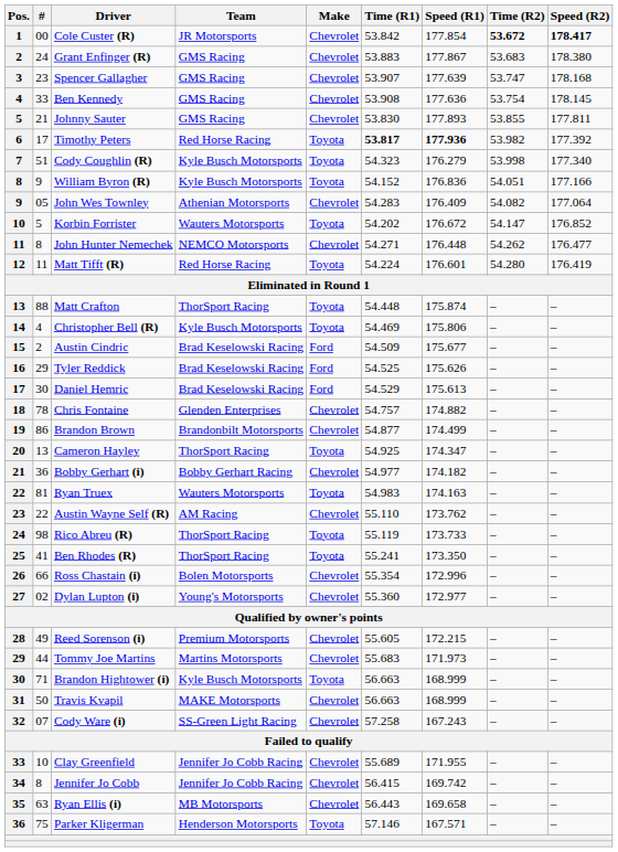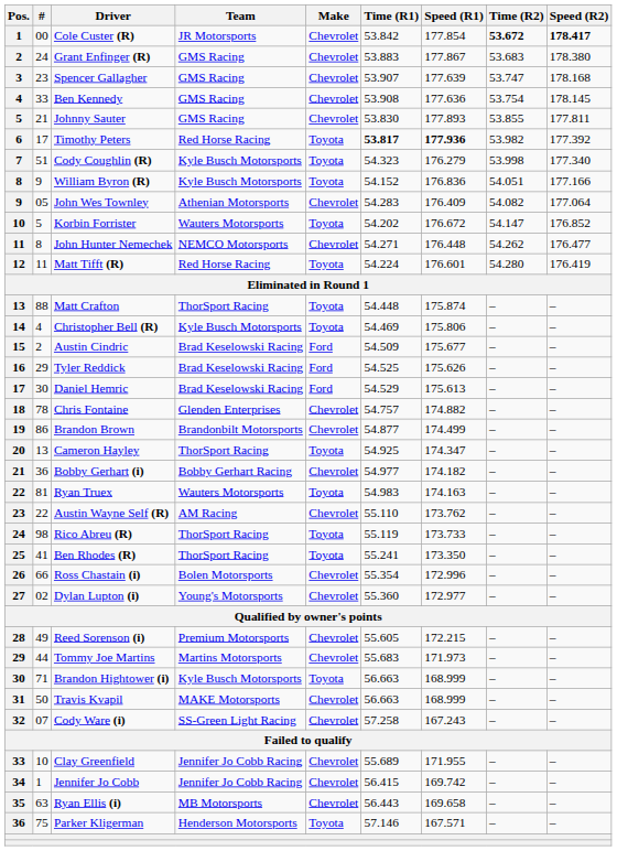 <table class="wikitable" style="font-size:95%">
 <tr>
 <th>Pos.</th>
 <th>#</th>
 <th>Driver</th>
 <th>Team</th>
 <th>Make</th>
 <th>Time (R1)</th>
 <th>Speed (R1)</th>
 <th>Time (R2)</th>
 <th>Speed (R2)</th>
 </tr>
 <tr>
 <th>1</th>
 <td>00</td>
 <td><a href='#'>Cole Custer</a> <strong>(R)</strong></td>
 <td><a href='#'>JR Motorsports</a></td>
 <td><a href='#'>Chevrolet</a></td>
 <td>53.842</td>
 <td>177.854</td>
 <td><strong>53.672</strong></td>
 <td><strong>178.417</strong></td>
 </tr>
 <tr>
 <th>2</th>
 <td>24</td>
 <td><a href='#'>Grant Enfinger</a> <strong>(R)</strong></td>
 <td><a href='#'>GMS Racing</a></td>
 <td><a href='#'>Chevrolet</a></td>
 <td>53.883</td>
 <td>177.867</td>
 <td>53.683</td>
 <td>178.380</td>
 </tr>
 <tr>
 <th>3</th>
 <td>23</td>
 <td><a href='#'>Spencer Gallagher</a></td>
 <td><a href='#'>GMS Racing</a></td>
 <td><a href='#'>Chevrolet</a></td>
 <td>53.907</td>
 <td>177.639</td>
 <td>53.747</td>
 <td>178.168</td>
 </tr>
 <tr>
 <th>4</th>
 <td>33</td>
 <td><a href='#'>Ben Kennedy</a></td>
 <td><a href='#'>GMS Racing</a></td>
 <td><a href='#'>Chevrolet</a></td>
 <td>53.908</td>
 <td>177.636</td>
 <td>53.754</td>
 <td>178.145</td>
 </tr>
 <tr>
 <th>5</th>
 <td>21</td>
 <td><a href='#'>Johnny Sauter</a></td>
 <td><a href='#'>GMS Racing</a></td>
 <td><a href='#'>Chevrolet</a></td>
 <td>53.830</td>
 <td>177.893</td>
 <td>53.855</td>
 <td>177.811</td>
 </tr>
 <tr>
 <th>6</th>
 <td>17</td>
 <td><a href='#'>Timothy Peters</a></td>
 <td><a href='#'>Red Horse Racing</a></td>
 <td><a href='#'>Toyota</a></td>
 <td><strong>53.817</strong></td>
 <td><strong>177.936</strong></td>
 <td>53.982</td>
 <td>177.392</td>
 </tr>
 <tr>
 <th>7</th>
 <td>51</td>
 <td><a href='#'>Cody Coughlin</a> <strong>(R)</strong></td>
 <td><a href='#'>Kyle Busch Motorsports</a></td>
 <td><a href='#'>Toyota</a></td>
 <td>54.323</td>
 <td>176.279</td>
 <td>53.998</td>
 <td>177.340</td>
 </tr>
 <tr>
 <th>8</th>
 <td>9</td>
 <td><a href='#'>William Byron</a> <strong>(R)</strong></td>
 <td><a href='#'>Kyle Busch Motorsports</a></td>
 <td><a href='#'>Toyota</a></td>
 <td>54.152</td>
 <td>176.836</td>
 <td>54.051</td>
 <td>177.166</td>
 </tr>
 <tr>
 <th>9</th>
 <td>05</td>
 <td><a href='#'>John Wes Townley</a></td>
 <td><a href='#'>Athenian Motorsports</a></td>
 <td><a href='#'>Chevrolet</a></td>
 <td>54.283</td>
 <td>176.409</td>
 <td>54.082</td>
 <td>177.064</td>
 </tr>
 <tr>
 <th>10</th>
 <td>5</td>
 <td><a href='#'>Korbin Forrister</a></td>
 <td><a href='#'>Wauters Motorsports</a></td>
 <td><a href='#'>Toyota</a></td>
 <td>54.202</td>
 <td>176.672</td>
 <td>54.147</td>
 <td>176.852</td>
 </tr>
 <tr>
 <th>11</th>
 <td>8</td>
 <td><a href='#'>John Hunter Nemechek</a></td>
 <td><a href='#'>NEMCO Motorsports</a></td>
 <td><a href='#'>Chevrolet</a></td>
 <td>54.271</td>
 <td>176.448</td>
 <td>54.262</td>
 <td>176.477</td>
 </tr>
 <tr>
 <th>12</th>
 <td>11</td>
 <td><a href='#'>Matt Tifft</a> <strong>(R)</strong></td>
 <td><a href='#'>Red Horse Racing</a></td>
 <td><a href='#'>Toyota</a></td>
 <td>54.224</td>
 <td>176.601</td>
 <td>54.280</td>
 <td>176.419</td>
 </tr>
 <tr>
 <th colspan="9">Eliminated in Round 1</th>
 </tr>
 <tr>
 <th>13</th>
 <td>88</td>
 <td><a href='#'>Matt Crafton</a></td>
 <td><a href='#'>ThorSport Racing</a></td>
 <td><a href='#'>Toyota</a></td>
 <td>54.448</td>
 <td>175.874</td>
 <td>–</td>
 <td>–</td>
 </tr>
 <tr>
 <th>14</th>
 <td>4</td>
 <td><a href='#'>Christopher Bell</a> <strong>(R)</strong></td>
 <td><a href='#'>Kyle Busch Motorsports</a></td>
 <td><a href='#'>Toyota</a></td>
 <td>54.469</td>
 <td>175.806</td>
 <td>–</td>
 <td>–</td>
 </tr>
 <tr>
 <th>15</th>
 <td>2</td>
 <td><a href='#'>Austin Cindric</a></td>
 <td><a href='#'>Brad Keselowski Racing</a></td>
 <td><a href='#'>Ford</a></td>
 <td>54.509</td>
 <td>175.677</td>
 <td>–</td>
 <td>–</td>
 </tr>
 <tr>
 <th>16</th>
 <td>29</td>
 <td><a href='#'>Tyler Reddick</a></td>
 <td><a href='#'>Brad Keselowski Racing</a></td>
 <td><a href='#'>Ford</a></td>
 <td>54.525</td>
 <td>175.626</td>
 <td>–</td>
 <td>–</td>
 </tr>
 <tr>
 <th>17</th>
 <td>30</td>
 <td><a href='#'>Daniel Hemric</a></td>
 <td><a href='#'>Brad Keselowski Racing</a></td>
 <td><a href='#'>Ford</a></td>
 <td>54.529</td>
 <td>175.613</td>
 <td>–</td>
 <td>–</td>
 </tr>
 <tr>
 <th>18</th>
 <td>78</td>
 <td><a href='#'>Chris Fontaine</a></td>
 <td><a href='#'>Glenden Enterprises</a></td>
 <td><a href='#'>Chevrolet</a></td>
 <td>54.757</td>
 <td>174.882</td>
 <td>–</td>
 <td>–</td>
 </tr>
 <tr>
 <th>19</th>
 <td>86</td>
 <td><a href='#'>Brandon Brown</a></td>
 <td><a href='#'>Brandonbilt Motorsports</a></td>
 <td><a href='#'>Chevrolet</a></td>
 <td>54.877</td>
 <td>174.499</td>
 <td>–</td>
 <td>–</td>
 </tr>
 <tr>
 <th>20</th>
 <td>13</td>
 <td><a href='#'>Cameron Hayley</a></td>
 <td><a href='#'>ThorSport Racing</a></td>
 <td><a href='#'>Toyota</a></td>
 <td>54.925</td>
 <td>174.347</td>
 <td>–</td>
 <td>–</td>
 </tr>
 <tr>
 <th>21</th>
 <td>36</td>
 <td><a href='#'>Bobby Gerhart</a> <strong>(i)</strong></td>
 <td><a href='#'>Bobby Gerhart Racing</a></td>
 <td><a href='#'>Chevrolet</a></td>
 <td>54.977</td>
 <td>174.182</td>
 <td>–</td>
 <td>–</td>
 </tr>
 <tr>
 <th>22</th>
 <td>81</td>
 <td><a href='#'>Ryan Truex</a></td>
 <td><a href='#'>Wauters Motorsports</a></td>
 <td><a href='#'>Toyota</a></td>
 <td>54.983</td>
 <td>174.163</td>
 <td>–</td>
 <td>–</td>
 </tr>
 <tr>
 <th>23</th>
 <td>22</td>
 <td><a href='#'>Austin Wayne Self</a> <strong>(R)</strong></td>
 <td><a href='#'>AM Racing</a></td>
 <td><a href='#'>Chevrolet</a></td>
 <td>55.110</td>
 <td>173.762</td>
 <td>–</td>
 <td>–</td>
 </tr>
 <tr>
 <th>24</th>
 <td>98</td>
 <td><a href='#'>Rico Abreu</a> <strong>(R)</strong></td>
 <td><a href='#'>ThorSport Racing</a></td>
 <td><a href='#'>Toyota</a></td>
 <td>55.119</td>
 <td>173.733</td>
 <td>–</td>
 <td>–</td>
 </tr>
 <tr>
 <th>25</th>
 <td>41</td>
 <td><a href='#'>Ben Rhodes</a> <strong>(R)</strong></td>
 <td><a href='#'>ThorSport Racing</a></td>
 <td><a href='#'>Toyota</a></td>
 <td>55.241</td>
 <td>173.350</td>
 <td>–</td>
 <td>–</td>
 </tr>
 <tr>
 <th>26</th>
 <td>66</td>
 <td><a href='#'>Ross Chastain</a> <strong>(i)</strong></td>
 <td><a href='#'>Bolen Motorsports</a></td>
 <td><a href='#'>Chevrolet</a></td>
 <td>55.354</td>
 <td>172.996</td>
 <td>–</td>
 <td>–</td>
 </tr>
 <tr>
 <th>27</th>
 <td>02</td>
 <td><a href='#'>Dylan Lupton</a> <strong>(i)</strong></td>
 <td><a href='#'>Young's Motorsports</a></td>
 <td><a href='#'>Chevrolet</a></td>
 <td>55.360</td>
 <td>172.977</td>
 <td>–</td>
 <td>–</td>
 </tr>
 <tr>
 <th colspan="9">Qualified by owner's points</th>
 </tr>
 <tr>
 <th>28</th>
 <td>49</td>
 <td><a href='#'>Reed Sorenson</a> <strong>(i)</strong></td>
 <td><a href='#'>Premium Motorsports</a></td>
 <td><a href='#'>Chevrolet</a></td>
 <td>55.605</td>
 <td>172.215</td>
 <td>–</td>
 <td>–</td>
 </tr>
 <tr>
 <th>29</th>
 <td>44</td>
 <td><a href='#'>Tommy Joe Martins</a></td>
 <td><a href='#'>Martins Motorsports</a></td>
 <td><a href='#'>Chevrolet</a></td>
 <td>55.683</td>
 <td>171.973</td>
 <td>–</td>
 <td>–</td>
 </tr>
 <tr>
 <th>30</th>
 <td>71</td>
 <td><a href='#'>Brandon Hightower</a> <strong>(i)</strong></td>
 <td><a href='#'>Kyle Busch Motorsports</a></td>
 <td><a href='#'>Toyota</a></td>
 <td>56.663</td>
 <td>168.999</td>
 <td>–</td>
 <td>–</td>
 </tr>
 <tr>
 <th>31</th>
 <td>50</td>
 <td><a href='#'>Travis Kvapil</a></td>
 <td><a href='#'>MAKE Motorsports</a></td>
 <td><a href='#'>Chevrolet</a></td>
 <td>56.663</td>
 <td>168.999</td>
 <td>–</td>
 <td>–</td>
 </tr>
 <tr>
 <th>32</th>
 <td>07</td>
 <td><a href='#'>Cody Ware</a> <strong>(i)</strong></td>
 <td><a href='#'>SS-Green Light Racing</a></td>
 <td><a href='#'>Chevrolet</a></td>
 <td>57.258</td>
 <td>167.243</td>
 <td>–</td>
 <td>–</td>
 </tr>
 <tr>
 <th colspan="9">Failed to qualify</th>
 </tr>
 <tr>
 <th>33</th>
 <td>10</td>
 <td><a href='#'>Clay Greenfield</a></td>
 <td><a href='#'>Jennifer Jo Cobb Racing</a></td>
 <td><a href='#'>Chevrolet</a></td>
 <td>55.689</td>
 <td>171.955</td>
 <td>–</td>
 <td>–</td>
 </tr>
 <tr>
 <th>34</th>
-<td>8</td>
+<td>1</td>
 <td><a href='#'>Jennifer Jo Cobb</a></td>
 <td><a href='#'>Jennifer Jo Cobb Racing</a></td>
 <td><a href='#'>Chevrolet</a></td>
 <td>56.415</td>
 <td>169.742</td>
 <td>–</td>
 <td>–</td>
 </tr>
 <tr>
 <th>35</th>
 <td>63</td>
 <td><a href='#'>Ryan Ellis</a> <strong>(i)</strong></td>
 <td><a href='#'>MB Motorsports</a></td>
 <td><a href='#'>Chevrolet</a></td>
 <td>56.443</td>
 <td>169.658</td>
 <td>–</td>
 <td>–</td>
 </tr>
 <tr>
 <th>36</th>
 <td>75</td>
 <td><a href='#'>Parker Kligerman</a></td>
 <td><a href='#'>Henderson Motorsports</a></td>
 <td><a href='#'>Toyota</a></td>
 <td>57.146</td>
 <td>167.571</td>
 <td>–</td>
 <td>–</td>
 </tr>
 <tr>
 <th colspan="9"></th>
 </tr>
 <tr>
 <th colspan="9"></th>
 </tr>
 </table>
